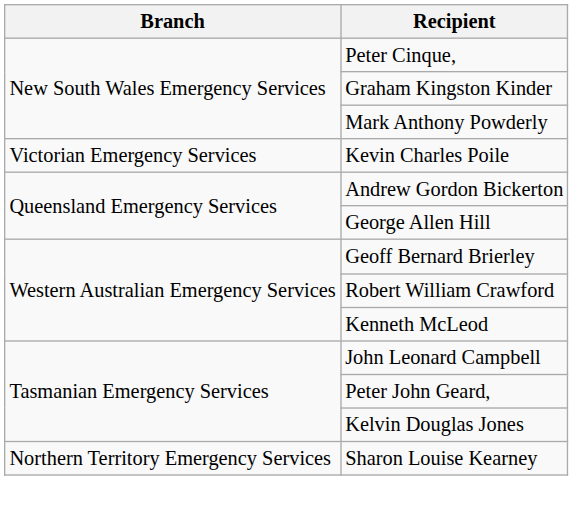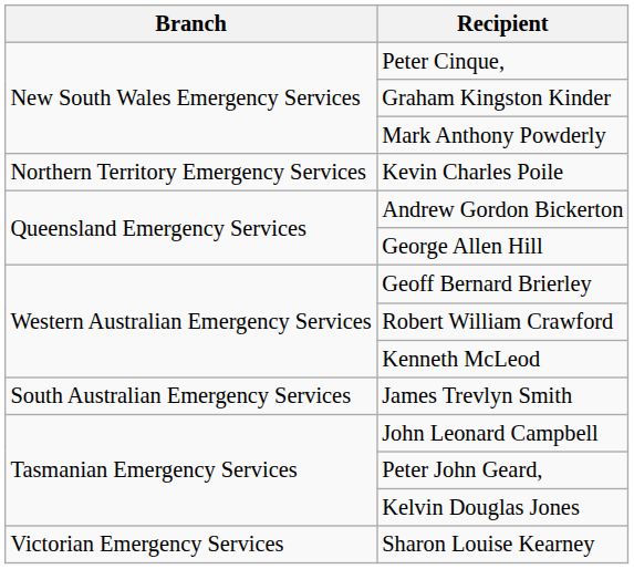 <table class="wikitable" style="font-size:95%;">
 <tr>
 <th>Branch</th>
 <th>Recipient</th>
 </tr>
 <tr>
 <td rowspan="3">New South Wales Emergency Services</td>
 <td>Peter Cinque, </td>
 </tr>
 <tr>
 <td>Graham Kingston Kinder</td>
 </tr>
 <tr>
 <td>Mark Anthony Powderly</td>
 </tr>
 <tr>
-<td>Victorian Emergency Services</td>
+<td>Northern Territory Emergency Services</td>
 <td>Kevin Charles Poile</td>
 </tr>
 <tr>
 <td rowspan="2">Queensland Emergency Services</td>
 <td>Andrew Gordon Bickerton</td>
 </tr>
 <tr>
 <td>George Allen Hill</td>
 </tr>
 <tr>
 <td rowspan="3">Western Australian Emergency Services</td>
 <td>Geoff Bernard Brierley</td>
 </tr>
 <tr>
 <td>Robert William Crawford</td>
 </tr>
 <tr>
 <td>Kenneth McLeod</td>
 </tr>
 <tr>
+<td>South Australian Emergency Services</td>
+<td>James Trevlyn Smith</td>
+</tr>
+<tr>
 <td rowspan="3">Tasmanian Emergency Services</td>
 <td>John Leonard Campbell</td>
 </tr>
 <tr>
 <td>Peter John Geard, </td>
 </tr>
 <tr>
 <td>Kelvin Douglas Jones</td>
 </tr>
 <tr>
-<td>Northern Territory Emergency Services</td>
+<td>Victorian Emergency Services</td>
 <td>Sharon Louise Kearney</td>
 </tr>
 </table>
